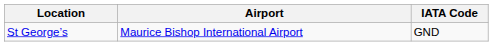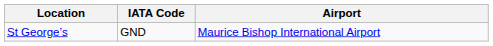 <table class="wikitable">
 <tr>
 <th scope="col" style="width:150px;"><strong>Location</strong></th>
+<th scope="col" style="width:100px;"><strong>IATA Code</strong></th>
 <th scope="col" style="width:400px;"><strong>Airport</strong></th>
-<th scope="col" style="width:100px;"><strong>IATA Code</strong></th>
 </tr>
 <tr>
 <td><a href='#'>St George’s</a></td>
+<td>GND</td>
 <td><a href='#'>Maurice Bishop International Airport</a></td>
-<td>GND</td>
 </tr>
 </table>
